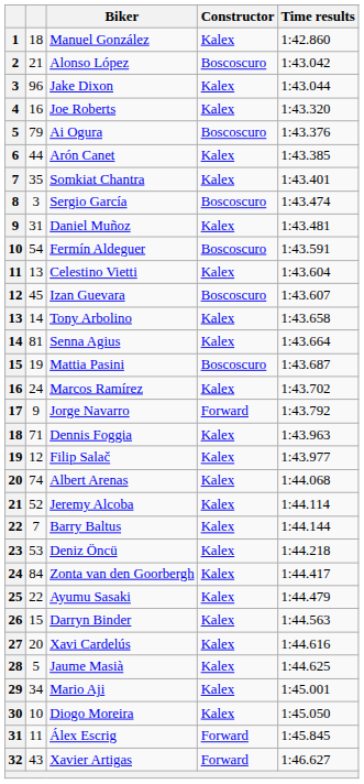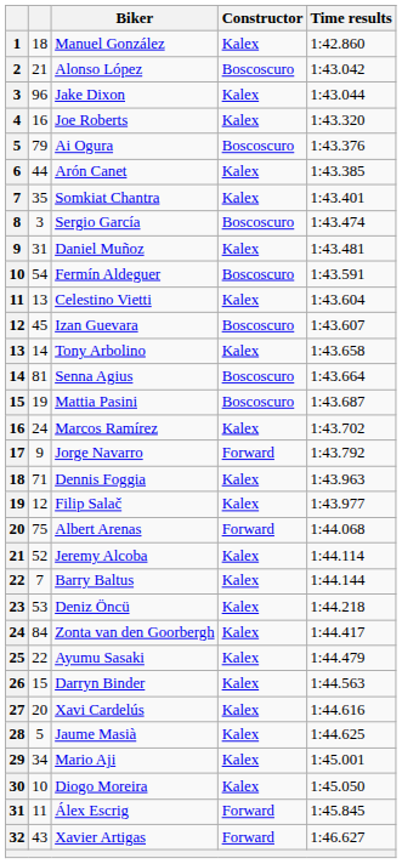 <table class="wikitable sortable" style="font-size: 85%;">
 <tr>
 <th rowspan="2"></th>
 <th rowspan="2"></th>
 <th rowspan="2">Biker</th>
 <th rowspan="2">Constructor</th>
 </tr>
 <tr>
 <th scope="col">Time results</th>
 </tr>
 <tr>
 <th scope="row">1</th>
 <td align="center">18</td>
 <td> <a href='#'>Manuel González</a></td>
 <td><a href='#'>Kalex</a></td>
 <td>1:42.860</td>
 </tr>
 <tr>
 <th scope="row">2</th>
 <td align="center">21</td>
 <td> <a href='#'>Alonso López</a></td>
 <td><a href='#'>Boscoscuro</a></td>
 <td>1:43.042</td>
 </tr>
 <tr>
 <th scope="row">3</th>
 <td align="center">96</td>
 <td> <a href='#'>Jake Dixon</a></td>
 <td><a href='#'>Kalex</a></td>
 <td>1:43.044</td>
 </tr>
 <tr>
 <th scope="row">4</th>
 <td align="center">16</td>
 <td> <a href='#'>Joe Roberts</a></td>
 <td><a href='#'>Kalex</a></td>
 <td>1:43.320</td>
 </tr>
 <tr>
 <th scope="row">5</th>
 <td align="center">79</td>
 <td> <a href='#'>Ai Ogura</a></td>
 <td><a href='#'>Boscoscuro</a></td>
 <td>1:43.376</td>
 </tr>
 <tr>
 <th scope="row">6</th>
 <td align="center">44</td>
 <td> <a href='#'>Arón Canet</a></td>
 <td><a href='#'>Kalex</a></td>
 <td>1:43.385</td>
 </tr>
 <tr>
 <th scope="row">7</th>
 <td align="center">35</td>
 <td> <a href='#'>Somkiat Chantra</a></td>
 <td><a href='#'>Kalex</a></td>
 <td>1:43.401</td>
 </tr>
 <tr>
 <th scope="row">8</th>
 <td align="center">3</td>
 <td> <a href='#'>Sergio García</a></td>
 <td><a href='#'>Boscoscuro</a></td>
 <td>1:43.474</td>
 </tr>
 <tr>
 <th scope="row">9</th>
 <td align="center">31</td>
 <td> <a href='#'>Daniel Muñoz</a></td>
 <td><a href='#'>Kalex</a></td>
 <td>1:43.481</td>
 </tr>
 <tr>
 <th scope="row">10</th>
 <td align="center">54</td>
 <td> <a href='#'>Fermín Aldeguer</a></td>
 <td><a href='#'>Boscoscuro</a></td>
 <td>1:43.591</td>
 </tr>
 <tr>
 <th scope="row">11</th>
 <td align="center">13</td>
 <td> <a href='#'>Celestino Vietti</a></td>
 <td><a href='#'>Kalex</a></td>
 <td>1:43.604</td>
 </tr>
 <tr>
 <th scope="row">12</th>
 <td align="center">45</td>
 <td> <a href='#'>Izan Guevara</a></td>
 <td><a href='#'>Boscoscuro</a></td>
 <td>1:43.607</td>
 </tr>
 <tr>
 <th scope="row">13</th>
 <td align="center">14</td>
 <td> <a href='#'>Tony Arbolino</a></td>
 <td><a href='#'>Kalex</a></td>
 <td>1:43.658</td>
 </tr>
 <tr>
 <th scope="row">14</th>
 <td align="center">81</td>
 <td> <a href='#'>Senna Agius</a></td>
-<td><a href='#'>Kalex</a></td>
+<td><a href='#'>Boscoscuro</a></td>
 <td>1:43.664</td>
 </tr>
 <tr>
 <th scope="row">15</th>
 <td align="center">19</td>
 <td> <a href='#'>Mattia Pasini</a></td>
 <td><a href='#'>Boscoscuro</a></td>
 <td>1:43.687</td>
 </tr>
 <tr>
 <th scope="row">16</th>
 <td align="center">24</td>
 <td> <a href='#'>Marcos Ramírez</a></td>
 <td><a href='#'>Kalex</a></td>
 <td>1:43.702</td>
 </tr>
 <tr>
 <th scope="row">17</th>
 <td align="center">9</td>
 <td> <a href='#'>Jorge Navarro</a></td>
 <td><a href='#'>Forward</a></td>
 <td>1:43.792</td>
 </tr>
 <tr>
 <th scope="row">18</th>
 <td align="center">71</td>
 <td> <a href='#'>Dennis Foggia</a></td>
 <td><a href='#'>Kalex</a></td>
 <td>1:43.963</td>
 </tr>
 <tr>
 <th scope="row">19</th>
 <td align="center">12</td>
 <td> <a href='#'>Filip Salač</a></td>
 <td><a href='#'>Kalex</a></td>
 <td>1:43.977</td>
 </tr>
 <tr>
 <th scope="row">20</th>
-<td align="center">74</td>
+<td align="center">75</td>
 <td> <a href='#'>Albert Arenas</a></td>
-<td><a href='#'>Kalex</a></td>
+<td><a href='#'>Forward</a></td>
 <td>1:44.068</td>
 </tr>
 <tr>
 <th scope="row">21</th>
 <td align="center">52</td>
 <td> <a href='#'>Jeremy Alcoba</a></td>
 <td><a href='#'>Kalex</a></td>
 <td>1:44.114</td>
 </tr>
 <tr>
 <th scope="row">22</th>
 <td align="center">7</td>
 <td> <a href='#'>Barry Baltus</a></td>
 <td><a href='#'>Kalex</a></td>
 <td>1:44.144</td>
 </tr>
 <tr>
 <th scope="row">23</th>
 <td align="center">53</td>
 <td> <a href='#'>Deniz Öncü</a></td>
 <td><a href='#'>Kalex</a></td>
 <td>1:44.218</td>
 </tr>
 <tr>
 <th scope="row">24</th>
 <td align="center">84</td>
 <td> <a href='#'>Zonta van den Goorbergh</a></td>
 <td><a href='#'>Kalex</a></td>
 <td>1:44.417</td>
 </tr>
 <tr>
 <th scope="row">25</th>
 <td align="center">22</td>
 <td> <a href='#'>Ayumu Sasaki</a></td>
 <td><a href='#'>Kalex</a></td>
 <td>1:44.479</td>
 </tr>
 <tr>
 <th scope="row">26</th>
 <td align="center">15</td>
 <td> <a href='#'>Darryn Binder</a></td>
 <td><a href='#'>Kalex</a></td>
 <td>1:44.563</td>
 </tr>
 <tr>
 <th scope="row">27</th>
 <td align="center">20</td>
 <td> <a href='#'>Xavi Cardelús</a></td>
 <td><a href='#'>Kalex</a></td>
 <td>1:44.616</td>
 </tr>
 <tr>
 <th scope="row">28</th>
 <td align="center">5</td>
 <td> <a href='#'>Jaume Masià</a></td>
 <td><a href='#'>Kalex</a></td>
 <td>1:44.625</td>
 </tr>
 <tr>
 <th scope="row">29</th>
 <td align="center">34</td>
 <td> <a href='#'>Mario Aji</a></td>
 <td><a href='#'>Kalex</a></td>
 <td>1:45.001</td>
 </tr>
 <tr>
 <th scope="row">30</th>
 <td align="center">10</td>
 <td> <a href='#'>Diogo Moreira</a></td>
 <td><a href='#'>Kalex</a></td>
 <td>1:45.050</td>
 </tr>
 <tr>
 <th scope="row">31</th>
 <td align="center">11</td>
 <td> <a href='#'>Álex Escrig</a></td>
 <td><a href='#'>Forward</a></td>
 <td>1:45.845</td>
 </tr>
 <tr>
 <th scope="row">32</th>
 <td align="center">43</td>
 <td> <a href='#'>Xavier Artigas</a></td>
 <td><a href='#'>Forward</a></td>
 <td>1:46.627</td>
 </tr>
 <tr>
 <th colspan="7"></th>
 </tr>
 </table>
